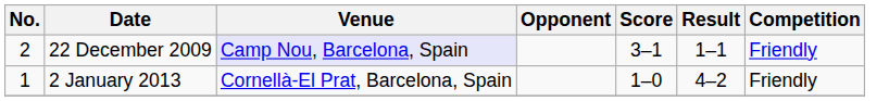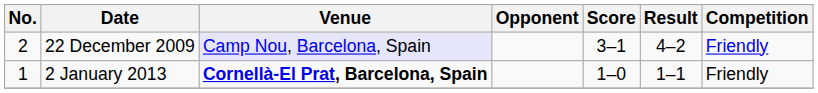 <table class="wikitable sortable">
 <tr>
 <th scope="col">No.</th>
 <th scope="col">Date</th>
 <th scope="col">Venue</th>
 <th scope="col">Opponent</th>
 <th scope="col">Score</th>
 <th scope="col">Result</th>
 <th scope="col">Competition</th>
 </tr>
 <tr>
 <td align="center">2</td>
 <td>22 December 2009</td>
 <td style="background: lavender;"><a href='#'>Camp Nou</a>, <a href='#'>Barcelona</a>, Spain</td>
 <td></td>
 <td align="center">3–1</td>
-<td align="center">1–1</td>
+<td align="center">4–2</td>
 <td><a href='#'>Friendly</a></td>
 </tr>
 <tr>
 <td align="center">1</td>
 <td>2 January 2013</td>
-<td><a href='#'>Cornellà-El Prat</a>, Barcelona, Spain</td>
+<td><strong><a href='#'>Cornellà-El Prat</a>, Barcelona, Spain</strong></td>
 <td></td>
 <td align="center">1–0</td>
-<td align="center">4–2</td>
+<td align="center">1–1</td>
 <td>Friendly</td>
 </tr>
 <tr>
 </tr>
 </table>
